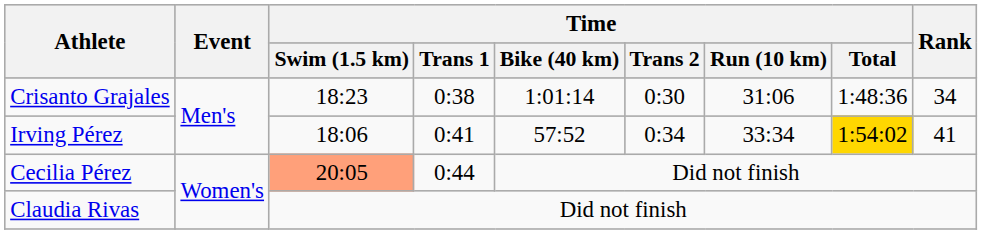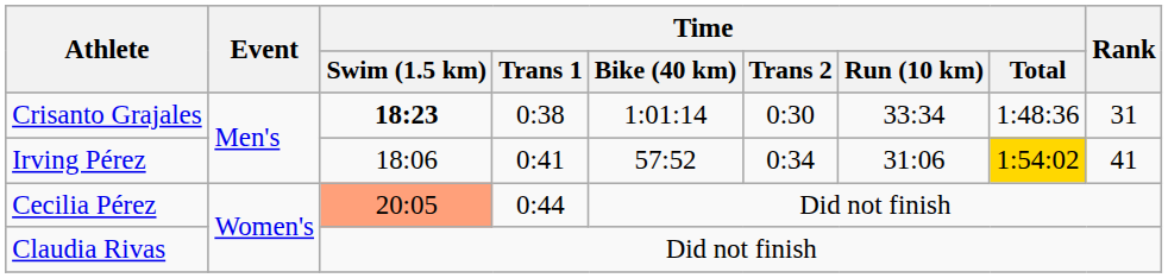 <table class="wikitable" style="font-size:90%">
 <tr>
 <th rowspan=2>Athlete</th>
 <th rowspan=2>Event</th>
 <th colspan=6>Time</th>
 <th rowspan=2>Rank</th>
 </tr>
 <tr style="font-size:95%">
 <th>Swim (1.5 km)</th>
 <th>Trans 1</th>
 <th>Bike (40 km)</th>
 <th>Trans 2</th>
 <th>Run (10 km)</th>
 <th>Total</th>
 </tr>
 <tr align=center>
 <td align=left><a href='#'>Crisanto Grajales</a></td>
 <td align=left rowspan=2><a href='#'>Men's</a></td>
-<td>18:23</td>
+<td><strong>18:23</strong></td>
 <td>0:38</td>
 <td>1:01:14</td>
 <td>0:30</td>
-<td>31:06</td>
+<td>33:34</td>
 <td>1:48:36</td>
-<td>34</td>
+<td>31</td>
 </tr>
 <tr align=center>
 <td align=left><a href='#'>Irving Pérez</a></td>
 <td>18:06</td>
 <td>0:41</td>
 <td>57:52</td>
 <td>0:34</td>
-<td>33:34</td>
+<td>31:06</td>
 <td style="background: gold;">1:54:02</td>
 <td>41</td>
 </tr>
 <tr align=center>
 <td align=left><a href='#'>Cecilia Pérez</a></td>
 <td align=left rowspan=2><a href='#'>Women's</a></td>
 <td style="background: lightsalmon;">20:05</td>
 <td>0:44</td>
 <td colspan="5">Did not finish</td>
 </tr>
 <tr align=center>
 <td align=left><a href='#'>Claudia Rivas</a></td>
 <td colspan="7">Did not finish</td>
 </tr>
 </table>
